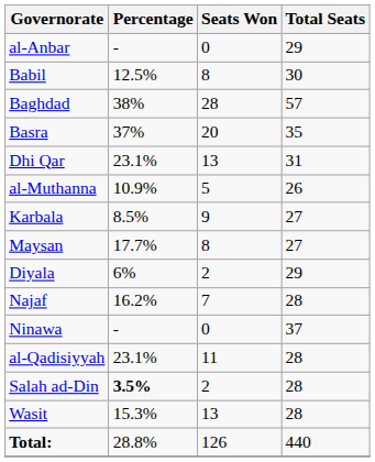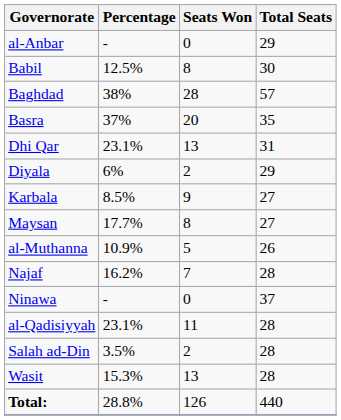 <table class=wikitable style="border:1px solid #8888aa; background-color:#f8f8f8; padding:0px; font-size:90%;">
 <tr>
 <th>Governorate</th>
 <th>Percentage</th>
 <th>Seats Won</th>
 <th>Total Seats</th>
 </tr>
 <tr>
 <td><a href='#'>al-Anbar</a></td>
 <td>-</td>
 <td>0</td>
 <td>29</td>
 </tr>
 <tr>
 <td><a href='#'>Babil</a></td>
 <td>12.5%</td>
 <td>8</td>
 <td>30</td>
 </tr>
 <tr>
 <td><a href='#'>Baghdad</a></td>
 <td>38%</td>
 <td>28</td>
 <td>57</td>
 </tr>
 <tr>
 <td><a href='#'>Basra</a></td>
 <td>37%</td>
 <td>20</td>
 <td>35</td>
 </tr>
 <tr>
 <td><a href='#'>Dhi Qar</a></td>
 <td>23.1%</td>
 <td>13</td>
 <td>31</td>
 </tr>
 <tr>
-<td><a href='#'>al-Muthanna</a></td>
-<td>10.9%</td>
-<td>5</td>
-<td>26</td>
+<td><a href='#'>Diyala</a></td>
+<td>6%</td>
+<td>2</td>
+<td>29</td>
 </tr>
 <tr>
 <td><a href='#'>Karbala</a></td>
 <td>8.5%</td>
 <td>9</td>
 <td>27</td>
 </tr>
 <tr>
 <td><a href='#'>Maysan</a></td>
 <td>17.7%</td>
 <td>8</td>
 <td>27</td>
 </tr>
 <tr>
-<td><a href='#'>Diyala</a></td>
-<td>6%</td>
-<td>2</td>
-<td>29</td>
+<td><a href='#'>al-Muthanna</a></td>
+<td>10.9%</td>
+<td>5</td>
+<td>26</td>
 </tr>
 <tr>
 <td><a href='#'>Najaf</a></td>
 <td>16.2%</td>
 <td>7</td>
 <td>28</td>
 </tr>
 <tr>
 <td><a href='#'>Ninawa</a></td>
 <td>-</td>
 <td>0</td>
 <td>37</td>
 </tr>
 <tr>
 <td><a href='#'>al-Qadisiyyah</a></td>
 <td>23.1%</td>
 <td>11</td>
 <td>28</td>
 </tr>
 <tr>
 <td><a href='#'>Salah ad-Din</a></td>
-<td><strong>3.5%</strong></td>
+<td>3.5%</td>
 <td>2</td>
 <td>28</td>
 </tr>
 <tr>
 <td><a href='#'>Wasit</a></td>
 <td>15.3%</td>
 <td>13</td>
 <td>28</td>
 </tr>
 <tr>
 <td><strong>Total:</strong></td>
 <td>28.8%</td>
 <td>126</td>
 <td>440</td>
 </tr>
 <tr>
 </tr>
 </table>
